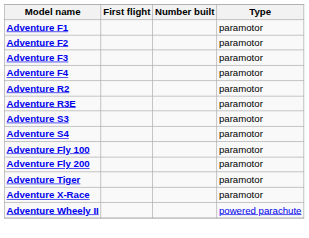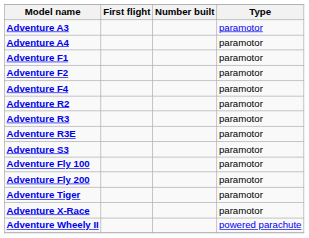 <table class="wikitable" align=center style="font-size:90%;">
 <tr>
 </tr>
 <tr style="background:#efefef;">
 <th>Model name</th>
 <th>First flight</th>
 <th>Number built</th>
 <th>Type</th>
 </tr>
 <tr>
+<td align=left><strong><a href='#'>Adventure A3</a></strong></td>
+<td align=center></td>
+<td align=center></td>
+<td align=left><a href='#'>paramotor</a></td>
+</tr>
+<tr>
+<td align=left><strong><a href='#'>Adventure A4</a></strong></td>
+<td align=center></td>
+<td align=center></td>
+<td align=left>paramotor</td>
+</tr>
+<tr>
 <td align=left><strong><a href='#'>Adventure F1</a></strong></td>
 <td align=center></td>
 <td align=center></td>
 <td align=left>paramotor</td>
 </tr>
 <tr>
 <td align=left><strong><a href='#'>Adventure F2</a></strong></td>
-<td align=center></td>
-<td align=center></td>
-<td align=left>paramotor</td>
-</tr>
-<tr>
-<td align=left><strong><a href='#'>Adventure F3</a></strong></td>
 <td align=center></td>
 <td align=center></td>
 <td align=left>paramotor</td>
 </tr>
 <tr>
 <td align=left><strong><a href='#'>Adventure F4</a></strong></td>
 <td align=center></td>
 <td align=center></td>
 <td align=left>paramotor</td>
 </tr>
 <tr>
 <td align=left><strong><a href='#'>Adventure R2</a></strong></td>
 <td align=center></td>
 <td align=center></td>
 <td align=left>paramotor</td>
 </tr>
 <tr>
+<td align=left><strong><a href='#'>Adventure R3</a></strong></td>
+<td align=center></td>
+<td align=center></td>
+<td align=left>paramotor</td>
+</tr>
+<tr>
 <td align=left><strong><a href='#'>Adventure R3E</a></strong></td>
 <td align=center></td>
 <td align=center></td>
 <td align=left>paramotor</td>
 </tr>
 <tr>
 <td align=left><strong><a href='#'>Adventure S3</a></strong></td>
-<td align=center></td>
-<td align=center></td>
-<td align=left>paramotor</td>
-</tr>
-<tr>
-<td align=left><strong><a href='#'>Adventure S4</a></strong></td>
 <td align=center></td>
 <td align=center></td>
 <td align=left>paramotor</td>
 </tr>
 <tr>
 <td align=left><strong><a href='#'>Adventure Fly 100</a></strong></td>
 <td align=center></td>
 <td align=center></td>
 <td align=left>paramotor</td>
 </tr>
 <tr>
 <td align=left><strong><a href='#'>Adventure Fly 200</a></strong></td>
 <td align=center></td>
 <td align=center></td>
 <td align=left>paramotor</td>
 </tr>
 <tr>
 <td align=left><strong><a href='#'>Adventure Tiger</a></strong></td>
 <td align=center></td>
 <td align=center></td>
 <td align=left>paramotor</td>
 </tr>
 <tr>
 <td align=left><strong><a href='#'>Adventure X-Race</a></strong></td>
 <td align=center></td>
 <td align=center></td>
 <td align=left>paramotor</td>
 </tr>
 <tr>
 <td align=left><strong><a href='#'>Adventure Wheely II</a></strong></td>
 <td align=center></td>
 <td align=center></td>
 <td align=left><a href='#'>powered parachute</a></td>
 </tr>
 <tr>
 </tr>
 </table>
